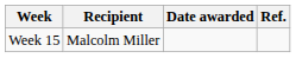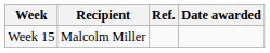 <table class="wikitable">
 <tr>
 <th>Week</th>
 <th>Recipient</th>
+<th>Ref.</th>
 <th>Date awarded</th>
-<th>Ref.</th>
 </tr>
 <tr>
 <td>Week 15</td>
 <td>Malcolm Miller</td>
 <td></td>
 <td></td>
 </tr>
 </table>
